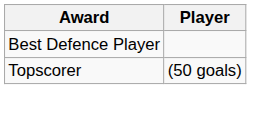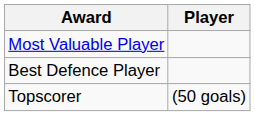 <table class="wikitable">
 <tr>
 <th>Award</th>
 <th>Player</th>
+</tr>
+<tr>
+<td><a href='#'>Most Valuable Player</a></td>
+<td></td>
 </tr>
 <tr>
 <td>Best Defence Player</td>
 <td></td>
 </tr>
 <tr>
 <td>Topscorer</td>
 <td> (50 goals)</td>
 </tr>
 </table>
